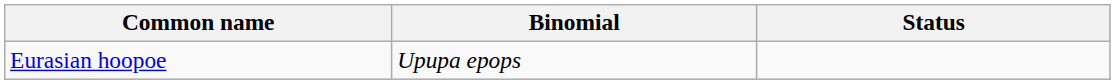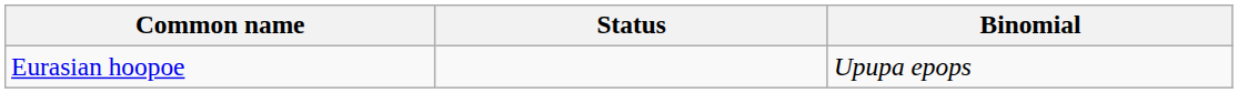 <table width=60% class="wikitable">
 <tr>
 <th width=35%>Common name</th>
+<th width=32%>Status</th>
 <th width=33%>Binomial</th>
-<th width=32%>Status</th>
 </tr>
 <tr>
 <td><a href='#'>Eurasian hoopoe</a></td>
+<td></td>
 <td><em>Upupa epops</em></td>
-<td></td>
 </tr>
 </table>
